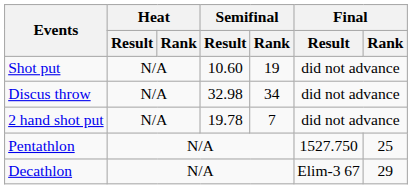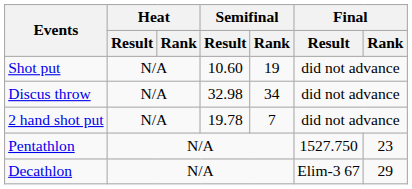 <table class=wikitable style="font-size:90%">
 <tr>
 <th rowspan="2">Events</th>
 <th colspan="2">Heat</th>
 <th colspan="2">Semifinal</th>
 <th colspan="2">Final</th>
 </tr>
 <tr>
 <th>Result</th>
 <th>Rank</th>
 <th>Result</th>
 <th>Rank</th>
 <th>Result</th>
 <th>Rank</th>
 </tr>
 <tr>
 <td><a href='#'>Shot put</a></td>
 <td align=center colspan=2>N/A</td>
 <td align=center>10.60</td>
 <td align=center>19</td>
 <td align=center colspan=2>did not advance</td>
 </tr>
 <tr>
 <td><a href='#'>Discus throw</a></td>
 <td align=center colspan=2>N/A</td>
 <td align=center>32.98</td>
 <td align=center>34</td>
 <td align=center colspan=2>did not advance</td>
 </tr>
 <tr>
 <td><a href='#'>2 hand shot put</a></td>
 <td align=center colspan=2>N/A</td>
 <td align=center>19.78</td>
 <td align=center>7</td>
 <td align=center colspan=2>did not advance</td>
 </tr>
 <tr>
 <td><a href='#'>Pentathlon</a></td>
 <td align=center colspan=4>N/A</td>
 <td align=center>1527.750</td>
-<td align=center>25</td>
+<td align=center>23</td>
 </tr>
 <tr>
 <td><a href='#'>Decathlon</a></td>
 <td align=center colspan=4>N/A</td>
 <td align=center>Elim-3 67</td>
 <td align=center>29</td>
 </tr>
 </table>
